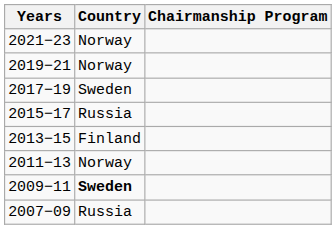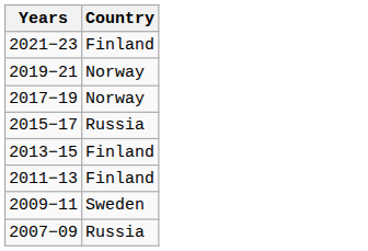 <table class="wikitable">
 <tr>
 <th>Years</th>
 <th>Country</th>
-<th>Chairmanship Program</th>
 </tr>
 <tr>
 <td>2021−23</td>
-<td>Norway</td>
-<td></td>
+<td>Finland</td>
 </tr>
 <tr>
 <td>2019−21</td>
 <td>Norway</td>
-<td></td>
 </tr>
 <tr>
 <td>2017−19</td>
-<td>Sweden</td>
-<td></td>
+<td>Norway</td>
 </tr>
 <tr>
 <td>2015−17</td>
 <td>Russia</td>
-<td></td>
 </tr>
 <tr>
 <td>2013−15</td>
 <td>Finland</td>
-<td></td>
 </tr>
 <tr>
 <td>2011−13</td>
-<td>Norway</td>
-<td></td>
+<td>Finland</td>
 </tr>
 <tr>
 <td>2009−11</td>
-<td><strong>Sweden</strong></td>
-<td></td>
+<td>Sweden</td>
 </tr>
 <tr>
 <td>2007−09</td>
 <td>Russia</td>
-<td></td>
 </tr>
 </table>
